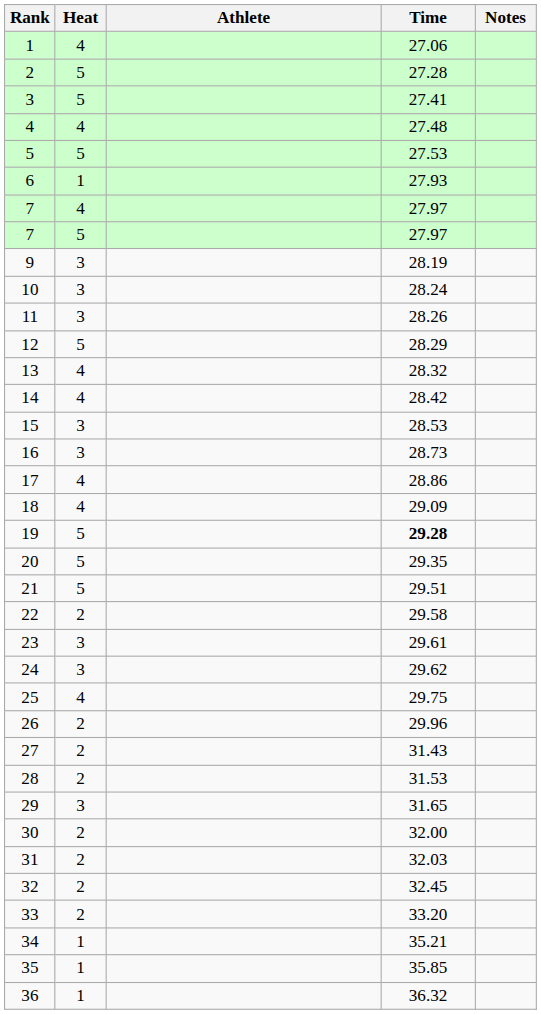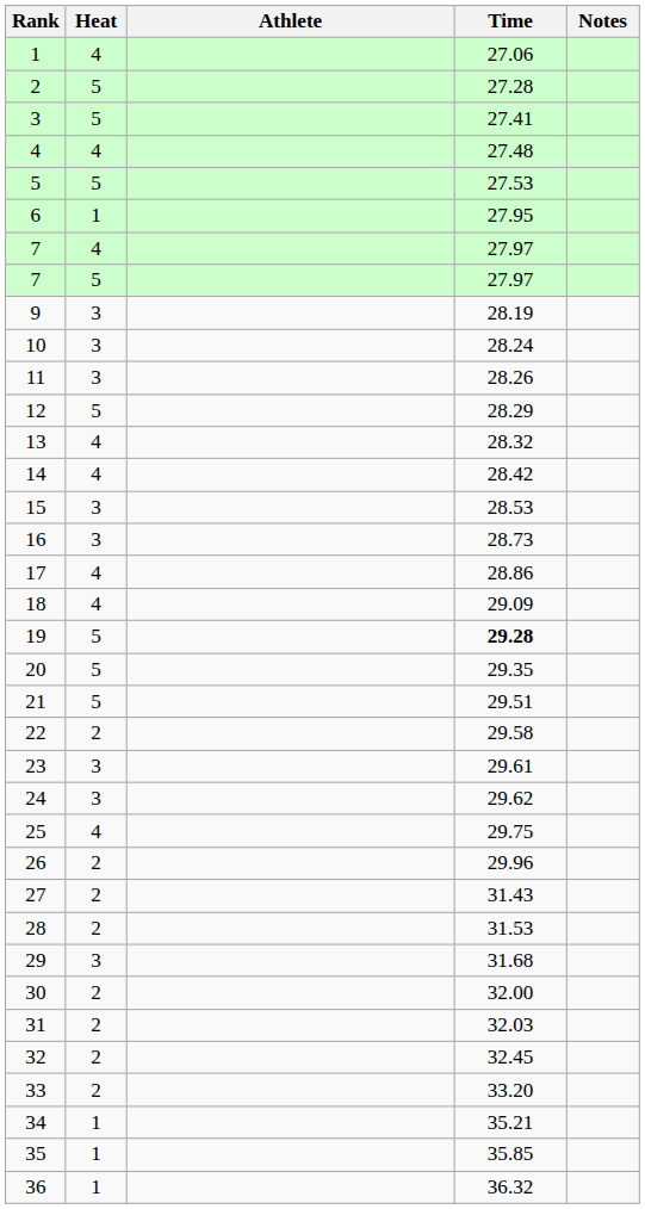 <table class="wikitable" style="text-align:center">
 <tr>
 <th width=40>Rank</th>
 <th width=40>Heat</th>
 <th width=250>Athlete</th>
 <th width=80>Time</th>
 <th width=50>Notes</th>
 </tr>
 <tr bgcolor=ccffcc>
 <td>1</td>
 <td>4</td>
 <td align=left></td>
 <td>27.06</td>
 <td></td>
 </tr>
 <tr bgcolor=ccffcc>
 <td>2</td>
 <td>5</td>
 <td align=left></td>
 <td>27.28</td>
 <td></td>
 </tr>
 <tr bgcolor=ccffcc>
 <td>3</td>
 <td>5</td>
 <td align=left></td>
 <td>27.41</td>
 <td></td>
 </tr>
 <tr bgcolor=ccffcc>
 <td>4</td>
 <td>4</td>
 <td align=left></td>
 <td>27.48</td>
 <td></td>
 </tr>
 <tr bgcolor=ccffcc>
 <td>5</td>
 <td>5</td>
 <td align=left></td>
 <td>27.53</td>
 <td></td>
 </tr>
 <tr bgcolor=ccffcc>
 <td>6</td>
 <td>1</td>
 <td align=left></td>
-<td>27.93</td>
+<td>27.95</td>
 <td></td>
 </tr>
 <tr bgcolor=ccffcc>
 <td>7</td>
 <td>4</td>
 <td align=left></td>
 <td>27.97</td>
 <td></td>
 </tr>
 <tr bgcolor=ccffcc>
 <td>7</td>
 <td>5</td>
 <td align=left></td>
 <td>27.97</td>
 <td></td>
 </tr>
 <tr>
 <td>9</td>
 <td>3</td>
 <td align=left></td>
 <td>28.19</td>
 <td></td>
 </tr>
 <tr>
 <td>10</td>
 <td>3</td>
 <td align=left></td>
 <td>28.24</td>
 <td></td>
 </tr>
 <tr>
 <td>11</td>
 <td>3</td>
 <td align=left></td>
 <td>28.26</td>
 <td></td>
 </tr>
 <tr>
 <td>12</td>
 <td>5</td>
 <td align=left></td>
 <td>28.29</td>
 <td></td>
 </tr>
 <tr>
 <td>13</td>
 <td>4</td>
 <td align=left></td>
 <td>28.32</td>
 <td></td>
 </tr>
 <tr>
 <td>14</td>
 <td>4</td>
 <td align=left></td>
 <td>28.42</td>
 <td></td>
 </tr>
 <tr>
 <td>15</td>
 <td>3</td>
 <td align=left></td>
 <td>28.53</td>
 <td></td>
 </tr>
 <tr>
 <td>16</td>
 <td>3</td>
 <td align=left></td>
 <td>28.73</td>
 <td></td>
 </tr>
 <tr>
 <td>17</td>
 <td>4</td>
 <td align=left></td>
 <td>28.86</td>
 <td></td>
 </tr>
 <tr>
 <td>18</td>
 <td>4</td>
 <td align=left></td>
 <td>29.09</td>
 <td></td>
 </tr>
 <tr>
 <td>19</td>
 <td>5</td>
 <td align=left></td>
 <td><strong>29.28</strong></td>
 <td></td>
 </tr>
 <tr>
 <td>20</td>
 <td>5</td>
 <td align=left></td>
 <td>29.35</td>
 <td></td>
 </tr>
 <tr>
 <td>21</td>
 <td>5</td>
 <td align=left></td>
 <td>29.51</td>
 <td></td>
 </tr>
 <tr>
 <td>22</td>
 <td>2</td>
 <td align=left></td>
 <td>29.58</td>
 <td></td>
 </tr>
 <tr>
 <td>23</td>
 <td>3</td>
 <td align=left></td>
 <td>29.61</td>
 <td></td>
 </tr>
 <tr>
 <td>24</td>
 <td>3</td>
 <td align=left></td>
 <td>29.62</td>
 <td></td>
 </tr>
 <tr>
 <td>25</td>
 <td>4</td>
 <td align=left></td>
 <td>29.75</td>
 <td></td>
 </tr>
 <tr>
 <td>26</td>
 <td>2</td>
 <td align=left></td>
 <td>29.96</td>
 <td></td>
 </tr>
 <tr>
 <td>27</td>
 <td>2</td>
 <td align=left></td>
 <td>31.43</td>
 <td></td>
 </tr>
 <tr>
 <td>28</td>
 <td>2</td>
 <td align=left></td>
 <td>31.53</td>
 <td></td>
 </tr>
 <tr>
 <td>29</td>
 <td>3</td>
 <td align=left></td>
-<td>31.65</td>
+<td>31.68</td>
 <td></td>
 </tr>
 <tr>
 <td>30</td>
 <td>2</td>
 <td align=left></td>
 <td>32.00</td>
 <td></td>
 </tr>
 <tr>
 <td>31</td>
 <td>2</td>
 <td align=left></td>
 <td>32.03</td>
 <td></td>
 </tr>
 <tr>
 <td>32</td>
 <td>2</td>
 <td align=left></td>
 <td>32.45</td>
 <td></td>
 </tr>
 <tr>
 <td>33</td>
 <td>2</td>
 <td align=left></td>
 <td>33.20</td>
 <td></td>
 </tr>
 <tr>
 <td>34</td>
 <td>1</td>
 <td align=left></td>
 <td>35.21</td>
 <td></td>
 </tr>
 <tr>
 <td>35</td>
 <td>1</td>
 <td align=left></td>
 <td>35.85</td>
 <td></td>
 </tr>
 <tr>
 <td>36</td>
 <td>1</td>
 <td align=left></td>
 <td>36.32</td>
 <td></td>
 </tr>
 </table>
